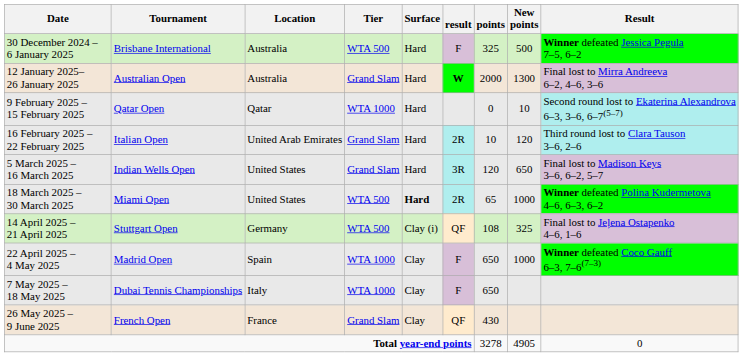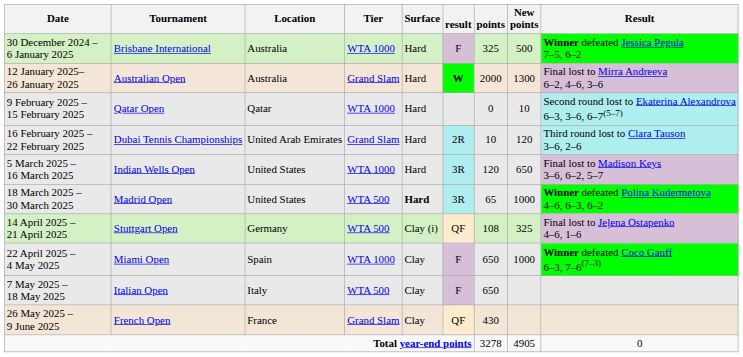 <table class="wikitable" style="text-align:left">
 <tr>
 <th style="width:150px">Date</th>
 <th>Tournament</th>
 <th>Location</th>
 <th>Tier</th>
 <th>Surface</th>
 <th><br>result</th>
 <th><br>points</th>
 <th>New<br>points</th>
 <th>Result</th>
 </tr>
 <tr style="background:#D4F1C5;">
 <td>30 December 2024 –<br> 6 January 2025</td>
 <td><a href='#'>Brisbane International</a></td>
 <td>Australia</td>
-<td><a href='#'>WTA 500</a></td>
+<td><a href='#'>WTA 1000</a></td>
 <td>Hard</td>
 <td style="text-align:center" bgcolor=thistle>F</td>
 <td style="text-align:center">325</td>
 <td style="text-align:center">500</td>
 <td style="background:lime;"><strong>Winner</strong> defeated  <a href='#'>Jessica Pegula</a><br>7–5, 6–2</td>
 </tr>
 <tr style="background:#F3E6D7;">
 <td>12 January 2025–<br>26 January 2025</td>
 <td><a href='#'>Australian Open</a></td>
 <td>Australia</td>
 <td><a href='#'>Grand Slam</a></td>
 <td>Hard</td>
 <td style="text-align:center" bgcolor=lime><strong>W</strong></td>
 <td style="text-align:center">2000</td>
 <td style="text-align:center">1300</td>
 <td style="background:thistle;">Final lost to  <a href='#'>Mirra Andreeva</a><br>6–2, 4–6, 3–6</td>
 </tr>
 <tr style="background:#e9e9e9">
 <td>9 February 2025 –<br>15 February 2025</td>
 <td><a href='#'>Qatar Open</a></td>
 <td>Qatar</td>
 <td><a href='#'>WTA 1000</a></td>
 <td>Hard</td>
 <td></td>
 <td style="text-align:center">0</td>
 <td style="text-align:center">10</td>
 <td style="background:#afeeee;">Second round lost to  <a href='#'>Ekaterina Alexandrova</a><br>6–3, 3–6, 6–7<sup>(5–7)</sup></td>
 </tr>
 <tr style="background:#e9e9e9">
 <td>16 February 2025 –<br>22 February 2025</td>
-<td><a href='#'>Italian Open</a></td>
+<td><a href='#'>Dubai Tennis Championships</a></td>
 <td>United Arab Emirates</td>
 <td><a href='#'>Grand Slam</a></td>
 <td>Hard</td>
 <td style="text-align:center" bgcolor=afeeee>2R</td>
 <td style="text-align:center">10</td>
 <td style="text-align:center">120</td>
 <td style="background:#afeeee;">Third round lost to  <a href='#'>Clara Tauson</a><br>3–6, 2–6</td>
 </tr>
 <tr style="background:#e9e9e9">
 <td>5 March 2025 –<br>16 March 2025</td>
 <td><a href='#'>Indian Wells Open</a></td>
 <td>United States</td>
-<td><a href='#'>Grand Slam</a></td>
+<td><a href='#'>WTA 1000</a></td>
 <td>Hard</td>
 <td style="text-align:center" bgcolor=afeeee>3R</td>
 <td style="text-align:center">120</td>
 <td style="text-align:center">650</td>
 <td style="background:thistle;">Final lost to  <a href='#'>Madison Keys</a><br>3–6, 6–2, 5–7</td>
 </tr>
 <tr style="background:#e9e9e9">
 <td>18 March 2025 –<br>30 March 2025</td>
-<td><a href='#'>Miami Open</a></td>
+<td><a href='#'>Madrid Open</a></td>
 <td>United States</td>
 <td><a href='#'>WTA 500</a></td>
 <td><strong>Hard</strong></td>
-<td style="text-align:center" bgcolor=afeeee>2R</td>
+<td style="text-align:center" bgcolor=afeeee>3R</td>
 <td style="text-align:center">65</td>
 <td style="text-align:center">1000</td>
 <td style="background:lime;"><strong>Winner</strong> defeated  <a href='#'>Polina Kudermetova</a><br>4–6, 6–3, 6–2</td>
 </tr>
 <tr style="background:#d4f1c5">
 <td>14 April 2025 –<br>21 April 2025</td>
 <td><a href='#'>Stuttgart Open</a></td>
 <td>Germany</td>
 <td><a href='#'>WTA 500</a></td>
 <td>Clay (i)</td>
 <td style="text-align:center" bgcolor=ffebcd>QF</td>
 <td style="text-align:center">108</td>
 <td style="text-align:center">325</td>
 <td style="background:thistle;">Final lost to  <a href='#'>Jeļena Ostapenko</a><br>4–6, 1–6</td>
 </tr>
 <tr style="background:#e9e9e9">
 <td>22 April 2025 –<br>4 May 2025</td>
-<td><a href='#'>Madrid Open</a></td>
+<td><a href='#'>Miami Open</a></td>
 <td>Spain</td>
 <td><a href='#'>WTA 1000</a></td>
 <td>Clay</td>
 <td style="text-align:center" bgcolor=thistle>F</td>
 <td style="text-align:center">650</td>
 <td style="text-align:center">1000</td>
 <td style="background:lime;"><strong>Winner</strong> defeated  <a href='#'>Coco Gauff</a> <br> 6–3, 7–6<sup>(7–3)</sup></td>
 </tr>
 <tr style="background:#e9e9e9">
 <td>7 May 2025 –<br>18 May 2025</td>
-<td><a href='#'>Dubai Tennis Championships</a></td>
+<td><a href='#'>Italian Open</a></td>
 <td>Italy</td>
-<td><a href='#'>WTA 1000</a></td>
+<td><a href='#'>WTA 500</a></td>
 <td>Clay</td>
 <td style="text-align:center" bgcolor=thistle>F</td>
 <td style="text-align:center">650</td>
 <td style="text-align:center"></td>
 <td></td>
 </tr>
 <tr style="background:#f3e6d7">
 <td>26 May 2025 –<br>9 June 2025</td>
 <td><a href='#'>French Open</a></td>
 <td>France</td>
 <td><a href='#'>Grand Slam</a></td>
 <td>Clay</td>
 <td style="text-align:center" bgcolor=ffebcd>QF</td>
 <td style="text-align:center">430</td>
 <td style="text-align:center"></td>
 <td></td>
 </tr>
 <tr>
 <td colspan="6" style="text-align:right"><strong>Total <a href='#'>year-end points</a></strong></td>
 <td style="text-align:center">3278</td>
 <td style="text-align:center">4905</td>
 <td style="text-align:center"> 0</td>
 </tr>
 </table>
